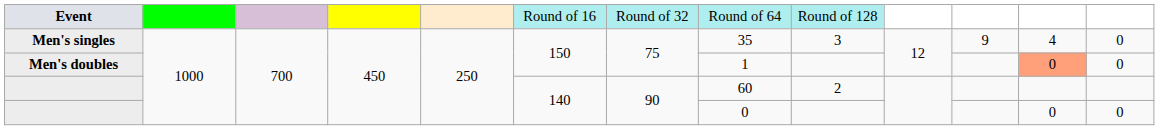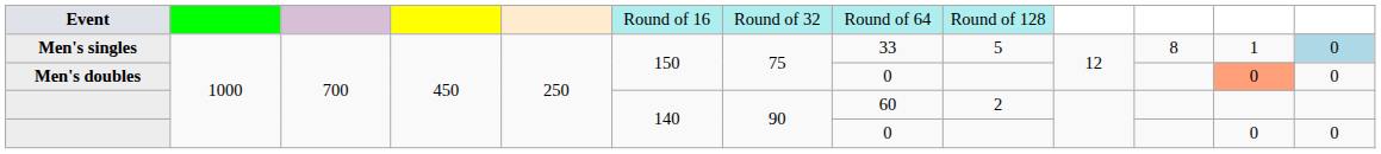 <table class="wikitable" style="font-size:90%;text-align:center">
 <tr>
 <td style="width:130px; background:#dfe2e9;"><strong>Event</strong></td>
 <td style="width:85px; background:lime;"><strong></strong></td>
 <td style="width:85px; background:thistle;"></td>
 <td style="width:85px; background:#ff0;"></td>
 <td style="width:85px; background:#ffebcd;"></td>
 <td style="width:85px; background:#afeeee;">Round of 16</td>
 <td style="width:85px; background:#afeeee;">Round of 32</td>
 <td style="width:85px; background:#afeeee;">Round of 64</td>
 <td style="width:85px; background:#afeeee;">Round of 128</td>
 <td style="width:60px; background:#ffffff;"></td>
 <td style="width:60px; background:#ffffff;"></td>
 <td style="width:60px; background:#ffffff;"></td>
 <td style="width:60px; background:#ffffff;"></td>
 </tr>
 <tr>
 <th style="background:#ededed;">Men's singles</th>
 <td rowspan="4">1000</td>
 <td rowspan="4">700</td>
 <td rowspan="4">450</td>
 <td rowspan="4">250</td>
 <td rowspan="2">150</td>
 <td rowspan="2">75</td>
-<td>35</td>
-<td>3</td>
+<td>33</td>
+<td>5</td>
 <td rowspan="2">12</td>
-<td>9</td>
-<td>4</td>
-<td>0</td>
+<td>8</td>
+<td>1</td>
+<td style="background: lightblue;">0</td>
 </tr>
 <tr>
 <th style="background:#ededed;">Men's doubles</th>
-<td>1</td>
+<td>0</td>
 <td></td>
 <td></td>
 <td style="background: lightsalmon;">0</td>
 <td>0</td>
 </tr>
 <tr>
 <th style="background:#ededed;"></th>
 <td rowspan="2">140</td>
 <td rowspan="2">90</td>
 <td>60</td>
 <td>2</td>
 <td rowspan="2"></td>
 <td></td>
 <td></td>
 <td></td>
 </tr>
 <tr>
 <th style="background:#ededed;"></th>
 <td>0</td>
 <td></td>
 <td></td>
 <td>0</td>
 <td>0</td>
 </tr>
 </table>
